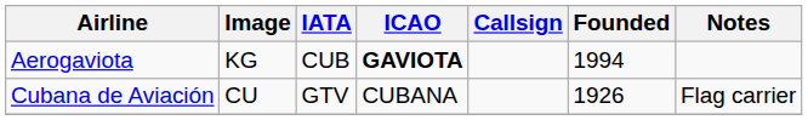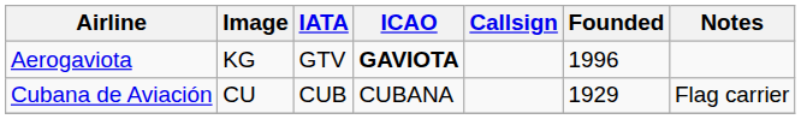 <table class="wikitable sortable">
 <tr>
 <th>Airline</th>
 <th>Image</th>
 <th><a href='#'>IATA</a></th>
 <th><a href='#'>ICAO</a></th>
 <th><a href='#'>Callsign</a></th>
 <th>Founded</th>
 <th>Notes</th>
 </tr>
 <tr>
 <td><a href='#'>Aerogaviota</a></td>
 <td>KG</td>
-<td>CUB</td>
+<td>GTV</td>
 <td><strong>GAVIOTA</strong></td>
 <td></td>
-<td>1994</td>
+<td>1996</td>
 <td></td>
 </tr>
 <tr>
 <td><a href='#'>Cubana de Aviación</a></td>
 <td>CU</td>
-<td>GTV</td>
+<td>CUB</td>
 <td>CUBANA</td>
 <td></td>
-<td>1926</td>
+<td>1929</td>
 <td>Flag carrier</td>
 </tr>
 <tr>
 </tr>
 </table>
